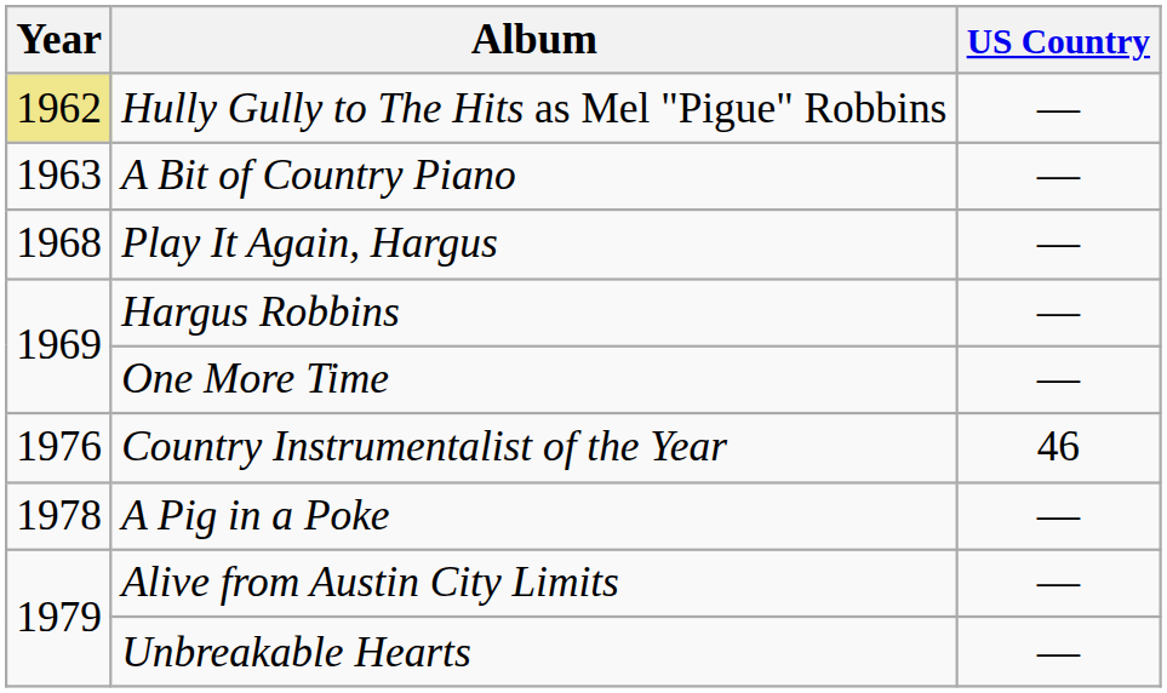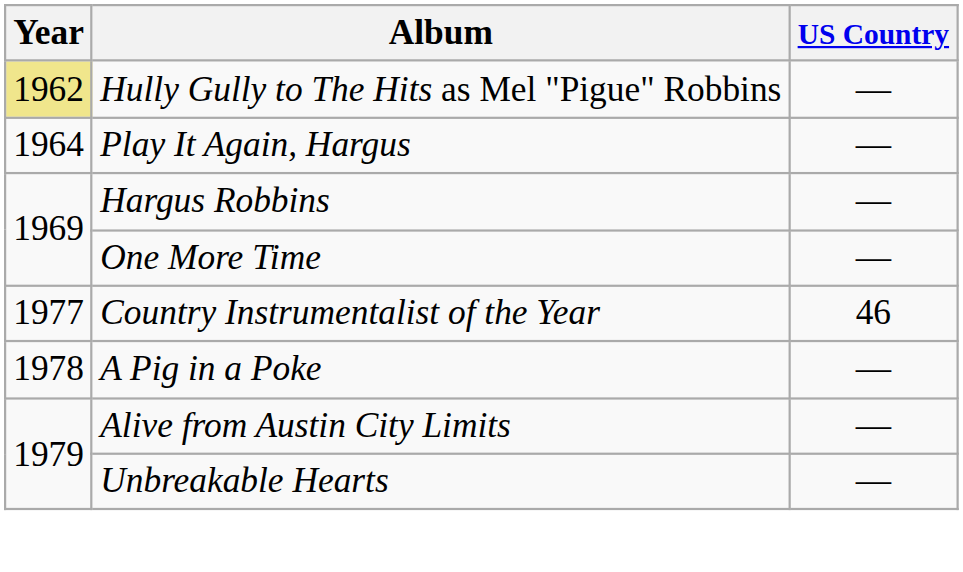 <table class="wikitable">
 <tr>
 <th>Year</th>
 <th>Album</th>
 <th><small><a href='#'>US Country</a></small></th>
 </tr>
 <tr>
 <td style="background: khaki;">1962</td>
 <td><em>Hully Gully to The Hits</em> as Mel "Pigue" Robbins</td>
 <td align=center>—</td>
 </tr>
 <tr>
-<td>1963</td>
-<td><em>A Bit of Country Piano</em></td>
-<td align=center>—</td>
-</tr>
-<tr>
-<td>1968</td>
+<td>1964</td>
 <td><em>Play It Again, Hargus</em></td>
 <td align=center>—</td>
 </tr>
 <tr>
 <td rowspan="2">1969</td>
 <td><em>Hargus Robbins</em></td>
 <td align=center>—</td>
 </tr>
 <tr>
 <td><em>One More Time</em></td>
 <td align=center>—</td>
 </tr>
 <tr>
-<td>1976</td>
+<td>1977</td>
 <td><em>Country Instrumentalist of the Year</em></td>
 <td align="center">46</td>
 </tr>
 <tr>
 <td>1978</td>
 <td><em>A Pig in a Poke</em></td>
 <td align=center>—</td>
 </tr>
 <tr>
 <td rowspan="2">1979</td>
 <td><em>Alive from Austin City Limits</em></td>
 <td align=center>—</td>
 </tr>
 <tr>
 <td><em>Unbreakable Hearts</em></td>
 <td align=center>—</td>
 </tr>
 </table>
